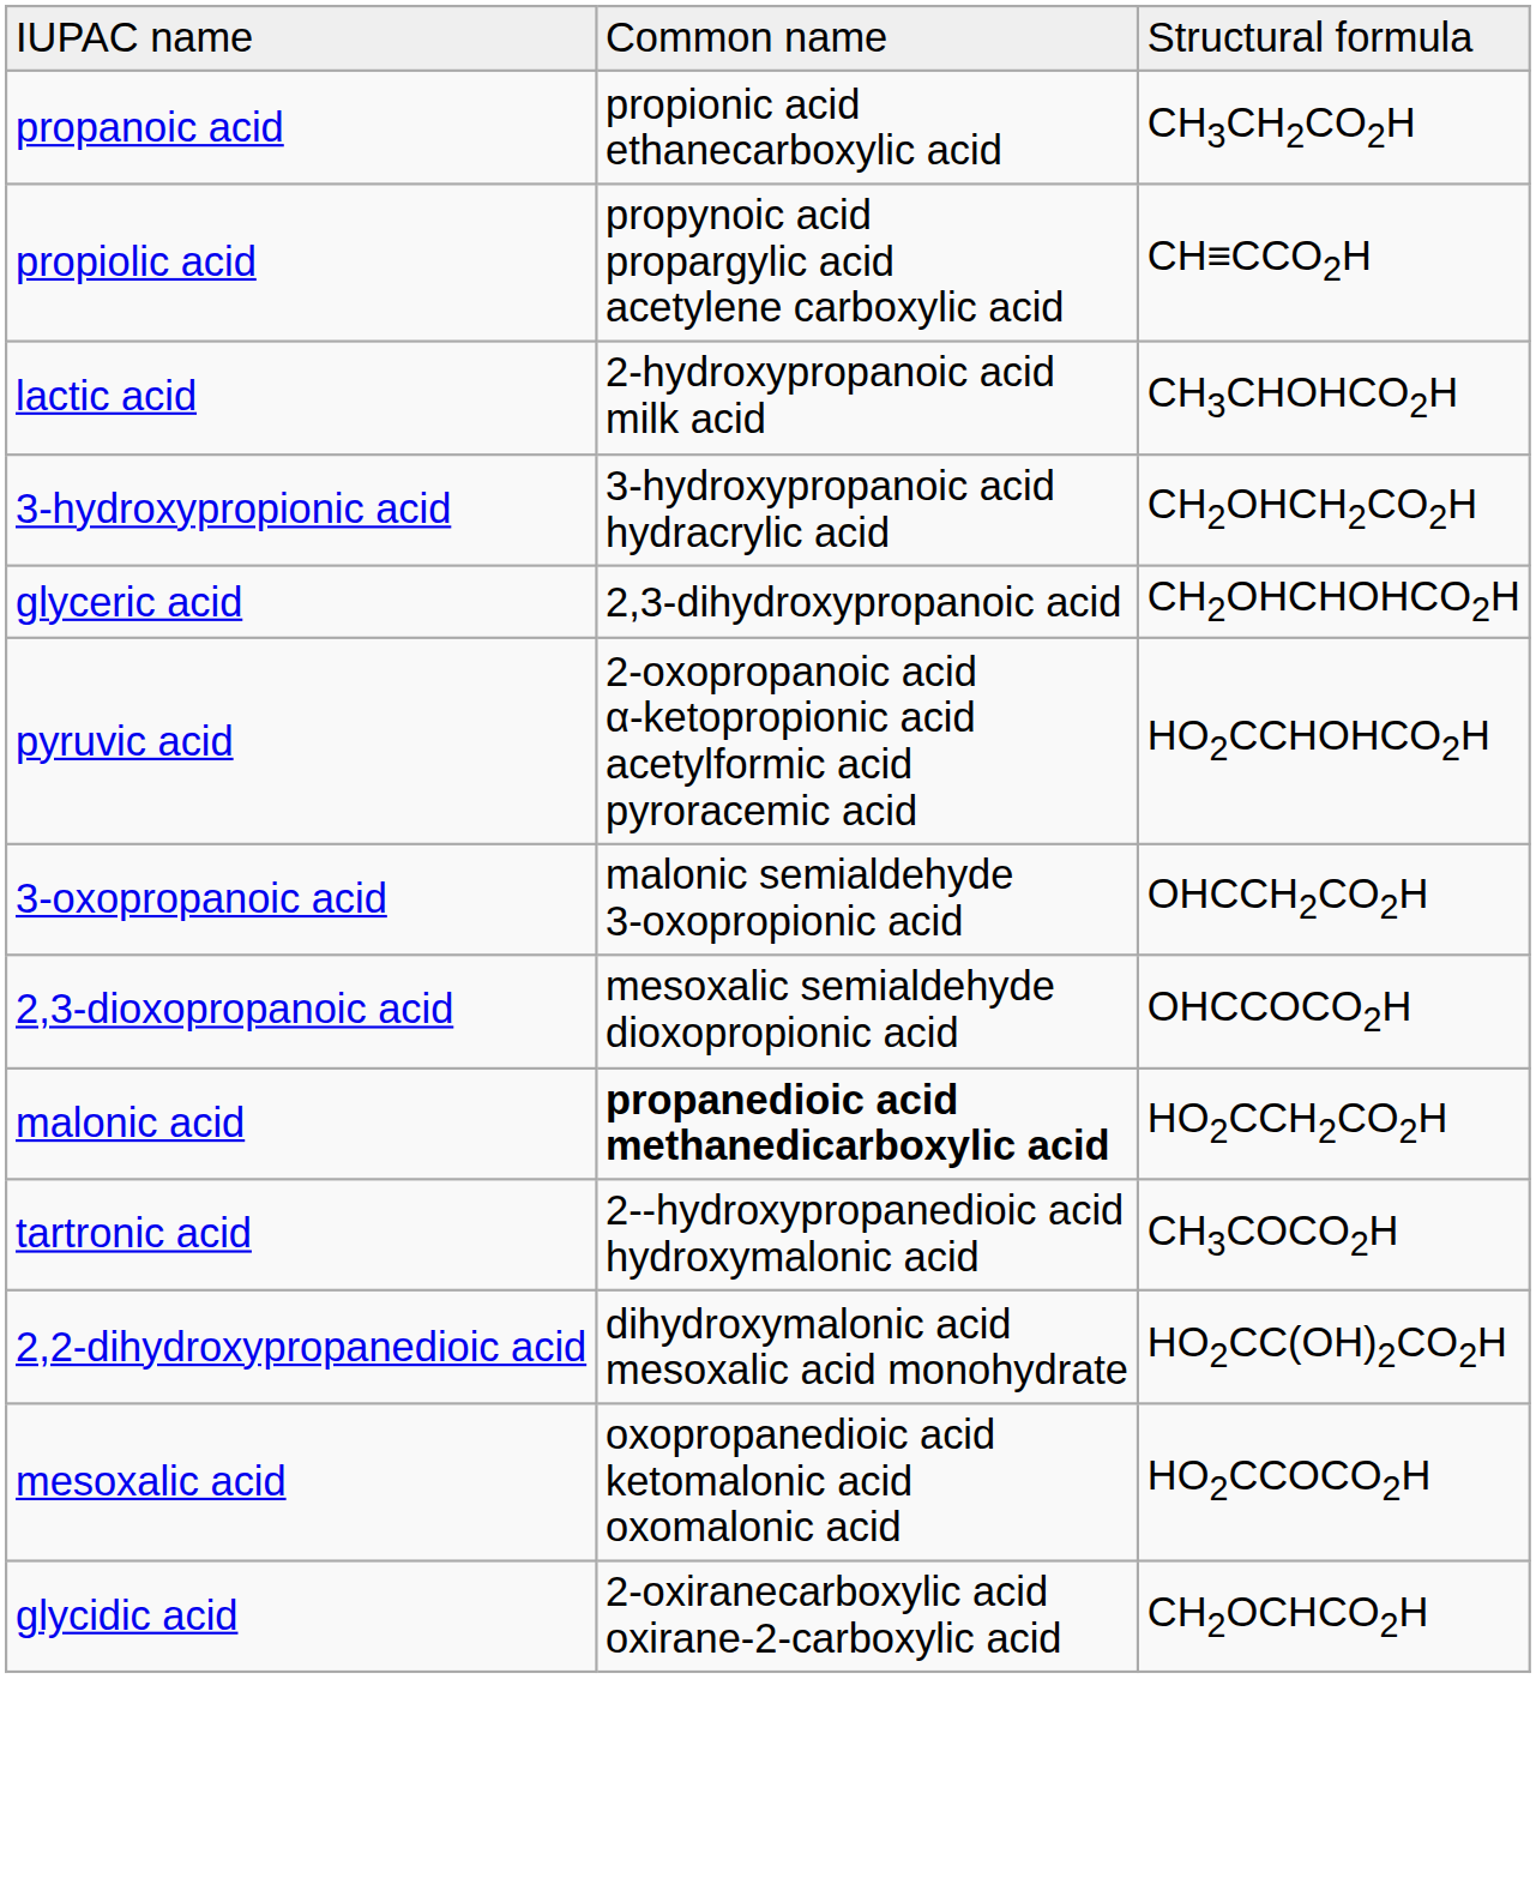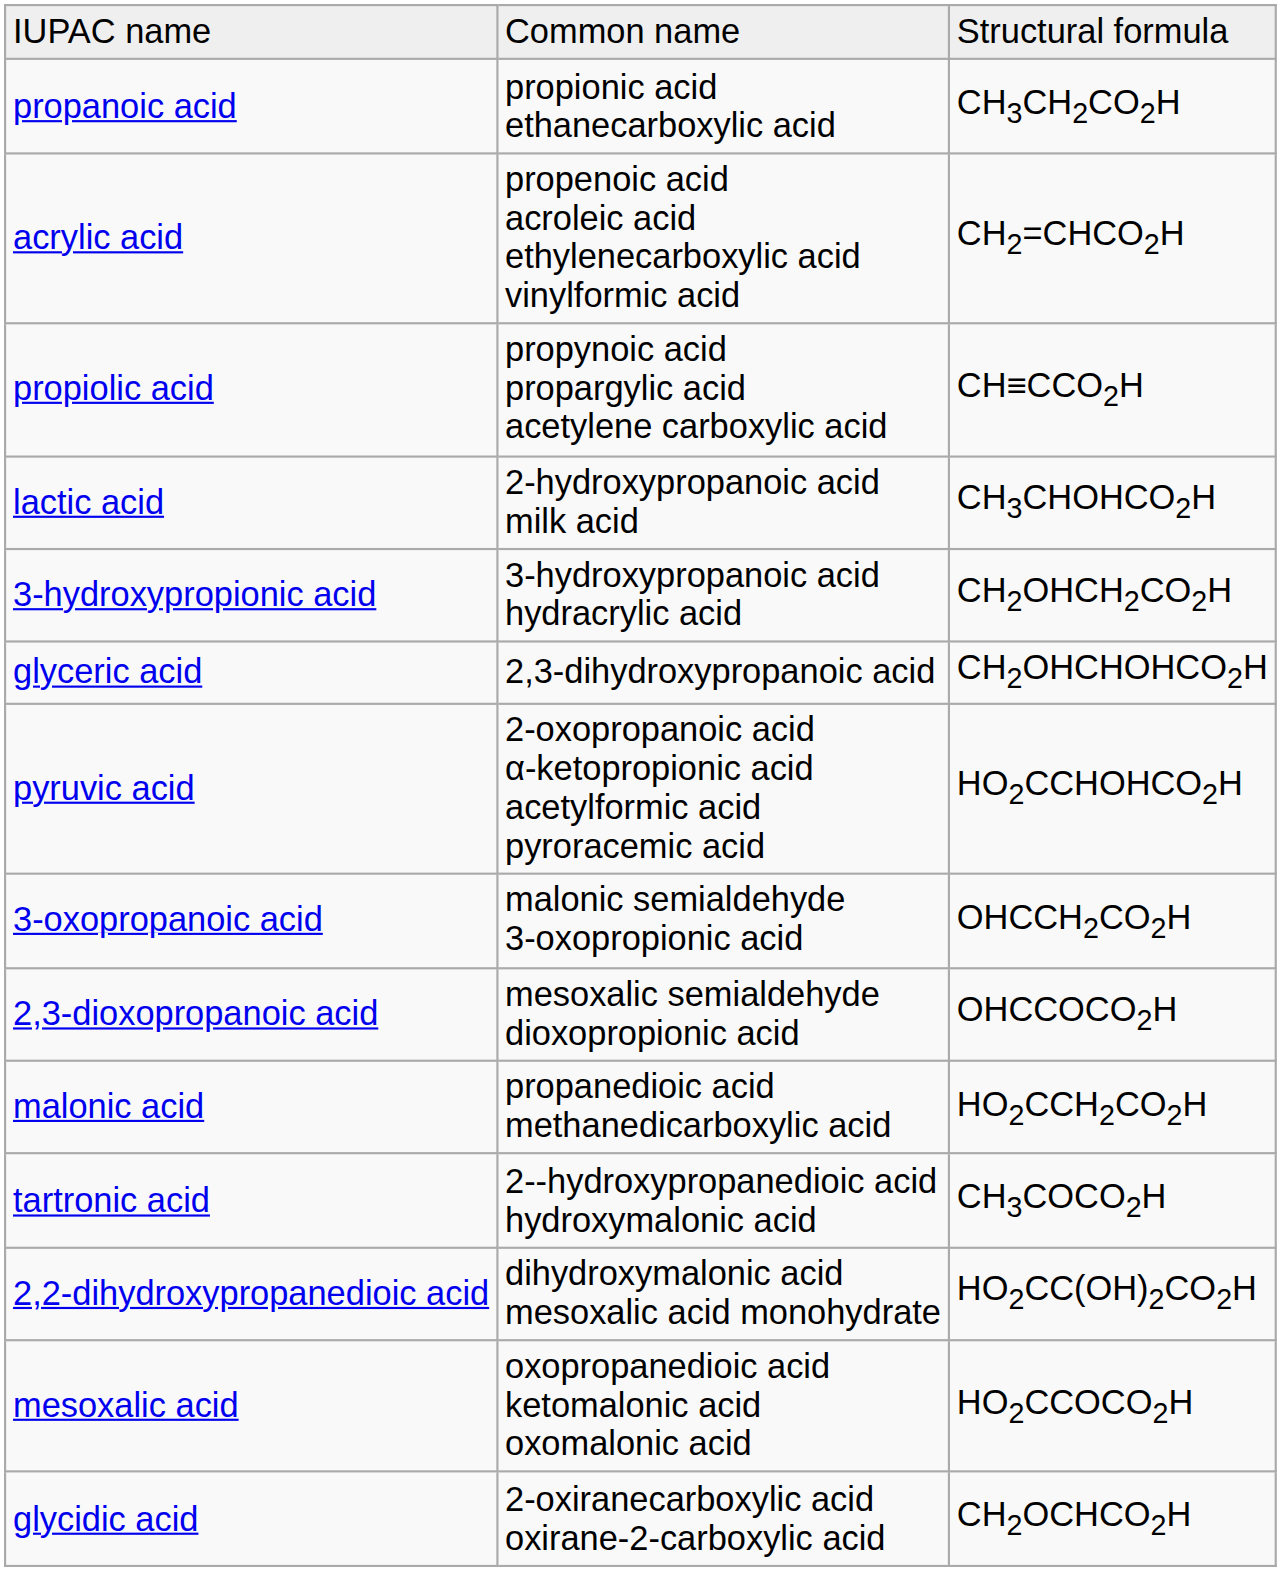 <table class="wikitable">
 <tr bgcolor="#efefef">
 <td>IUPAC name</td>
 <td>Common name</td>
 <td>Structural formula</td>
 </tr>
 <tr>
 <td><a href='#'>propanoic acid</a></td>
 <td>propionic acid<br>ethanecarboxylic acid</td>
 <td>CH<sub>3</sub>CH<sub>2</sub>CO<sub>2</sub>H</td>
+</tr>
+<tr>
+<td><a href='#'>acrylic acid</a></td>
+<td>propenoic acid<br>acroleic acid<br>ethylenecarboxylic acid<br>vinylformic acid</td>
+<td>CH<sub>2</sub>=CHCO<sub>2</sub>H</td>
 </tr>
 <tr>
 <td><a href='#'>propiolic acid</a></td>
 <td>propynoic acid<br>propargylic acid<br>acetylene carboxylic acid</td>
 <td>CH≡CCO<sub>2</sub>H</td>
 </tr>
 <tr>
 <td><a href='#'>lactic acid</a></td>
 <td>2-hydroxypropanoic acid<br>milk acid</td>
 <td>CH<sub>3</sub>CHOHCO<sub>2</sub>H</td>
 </tr>
 <tr>
 <td><a href='#'>3-hydroxypropionic acid</a></td>
 <td>3-hydroxypropanoic acid<br>hydracrylic acid</td>
 <td>CH<sub>2</sub>OHCH<sub>2</sub>CO<sub>2</sub>H</td>
 </tr>
 <tr>
 <td><a href='#'>glyceric acid</a></td>
 <td>2,3-dihydroxypropanoic acid</td>
 <td>CH<sub>2</sub>OHCHOHCO<sub>2</sub>H</td>
 </tr>
 <tr>
 <td><a href='#'>pyruvic acid</a></td>
 <td>2-oxopropanoic acid<br>α-ketopropionic acid<br>acetylformic acid<br>pyroracemic acid</td>
 <td>HO<sub>2</sub>CCHOHCO<sub>2</sub>H</td>
 </tr>
 <tr>
 <td><a href='#'>3-oxopropanoic acid</a></td>
 <td>malonic semialdehyde<br>3-oxopropionic acid</td>
 <td>OHCCH<sub>2</sub>CO<sub>2</sub>H</td>
 </tr>
 <tr>
 <td><a href='#'>2,3-dioxopropanoic acid</a></td>
 <td>mesoxalic semialdehyde<br>dioxopropionic acid</td>
 <td>OHCCOCO<sub>2</sub>H</td>
 </tr>
 <tr>
 <td><a href='#'>malonic acid</a></td>
-<td><strong>propanedioic acid <br>methanedicarboxylic acid</strong></td>
+<td>propanedioic acid <br>methanedicarboxylic acid</td>
 <td>HO<sub>2</sub>CCH<sub>2</sub>CO<sub>2</sub>H</td>
 </tr>
 <tr>
 <td><a href='#'>tartronic acid</a></td>
 <td>2--hydroxypropanedioic acid<br>hydroxymalonic acid</td>
 <td>CH<sub>3</sub>COCO<sub>2</sub>H</td>
 </tr>
 <tr>
 <td><a href='#'>2,2-dihydroxypropanedioic acid</a></td>
 <td>dihydroxymalonic acid<br>mesoxalic acid monohydrate</td>
 <td>HO<sub>2</sub>CC(OH)<sub>2</sub>CO<sub>2</sub>H</td>
 </tr>
 <tr>
 <td><a href='#'>mesoxalic acid</a></td>
 <td>oxopropanedioic acid<br>ketomalonic acid<br>oxomalonic acid</td>
 <td>HO<sub>2</sub>CCOCO<sub>2</sub>H</td>
 </tr>
 <tr>
 <td><a href='#'>glycidic acid</a></td>
 <td>2-oxiranecarboxylic acid<br>oxirane-2-carboxylic acid</td>
 <td>CH<sub>2</sub>OCHCO<sub>2</sub>H</td>
 </tr>
 </table>
